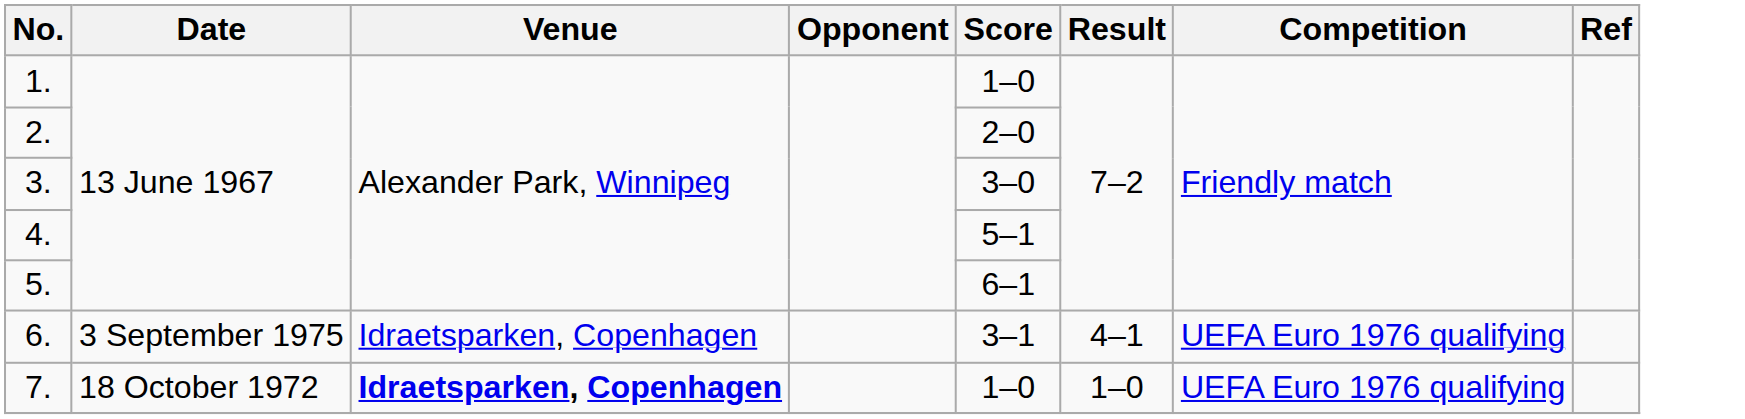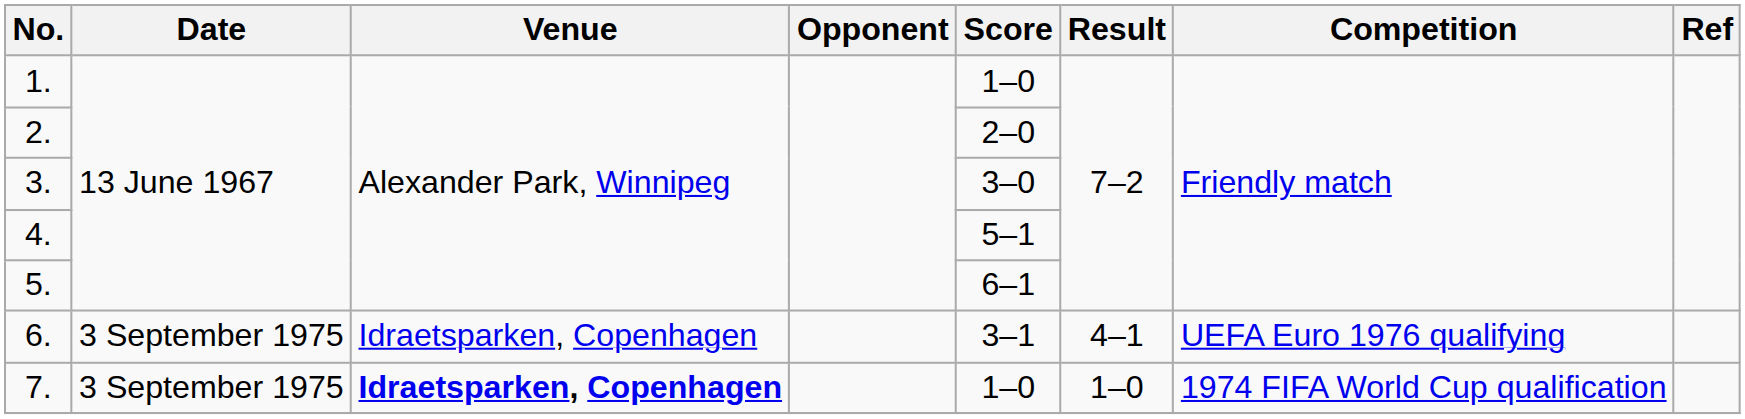 <table class="wikitable">
 <tr>
 <th>No.</th>
 <th>Date</th>
 <th>Venue</th>
 <th>Opponent</th>
 <th>Score</th>
 <th>Result</th>
 <th>Competition</th>
 <th>Ref</th>
 </tr>
 <tr>
 <td align=center>1.</td>
 <td rowspan=5>13 June 1967</td>
 <td rowspan=5>Alexander Park, <a href='#'>Winnipeg</a></td>
 <td rowspan=5></td>
 <td align=center>1–0</td>
 <td rowspan=5 align=center>7–2</td>
 <td rowspan=5><a href='#'>Friendly match</a></td>
 <td rowspan=5></td>
 </tr>
 <tr>
 <td align=center>2.</td>
 <td align=center>2–0</td>
 </tr>
 <tr>
 <td align=center>3.</td>
 <td align=center>3–0</td>
 </tr>
 <tr>
 <td align=center>4.</td>
 <td align=center>5–1</td>
 </tr>
 <tr>
 <td align=center>5.</td>
 <td align=center>6–1</td>
 </tr>
 <tr>
 <td align=center>6.</td>
 <td>3 September 1975</td>
 <td><a href='#'>Idraetsparken</a>, <a href='#'>Copenhagen</a></td>
 <td></td>
 <td align=center>3–1</td>
 <td align=center>4–1</td>
 <td><a href='#'>UEFA Euro 1976 qualifying</a></td>
 <td></td>
 </tr>
 <tr>
 <td align=center>7.</td>
-<td>18 October 1972</td>
+<td>3 September 1975</td>
 <td><strong><a href='#'>Idraetsparken</a>, <a href='#'>Copenhagen</a></strong></td>
 <td></td>
 <td align=center>1–0</td>
 <td align=center>1–0</td>
-<td><a href='#'>UEFA Euro 1976 qualifying</a></td>
+<td><a href='#'>1974 FIFA World Cup qualification</a></td>
 <td></td>
 </tr>
 <tr>
 </tr>
 </table>
